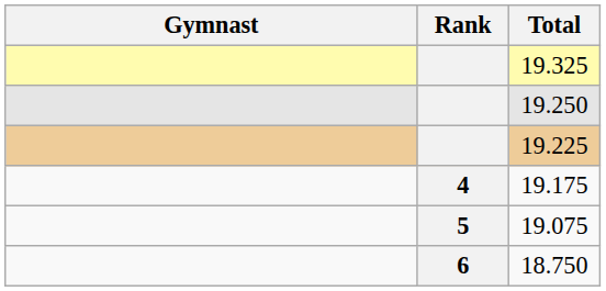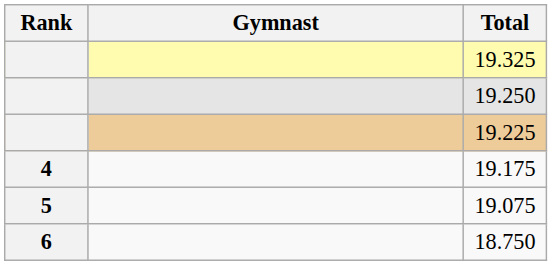 <table class="wikitable sortable" style="text-align:center; font-size:95%">
 <tr>
+<th scope="col" style="width:50px;">Rank</th>
 <th scope="col" style="width:250px;">Gymnast</th>
-<th scope="col" style="width:50px;">Rank</th>
 <th scope="col" style="width:50px;">Total</th>
 </tr>
 <tr style="background:#fffcaf;">
+<th scope=row style="text-align:center"></th>
 <td style="text-align:left;"></td>
-<th scope=row style="text-align:center"></th>
 <td>19.325</td>
 </tr>
 <tr style="background:#e5e5e5;">
+<th scope=row style="text-align:center"></th>
 <td style="text-align:left;"></td>
-<th scope=row style="text-align:center"></th>
 <td>19.250</td>
 </tr>
 <tr style="background:#ec9;">
+<th scope=row style="text-align:center"></th>
 <td style="text-align:left;"></td>
-<th scope=row style="text-align:center"></th>
 <td>19.225</td>
 </tr>
 <tr>
+<th scope=row style="text-align:center">4</th>
 <td style="text-align:left;"></td>
-<th scope=row style="text-align:center">4</th>
 <td>19.175</td>
 </tr>
 <tr>
+<th scope=row style="text-align:center">5</th>
 <td style="text-align:left;"></td>
-<th scope=row style="text-align:center">5</th>
 <td>19.075</td>
 </tr>
 <tr>
+<th scope=row style="text-align:center">6</th>
 <td style="text-align:left;"></td>
-<th scope=row style="text-align:center">6</th>
 <td>18.750</td>
 </tr>
 </table>
